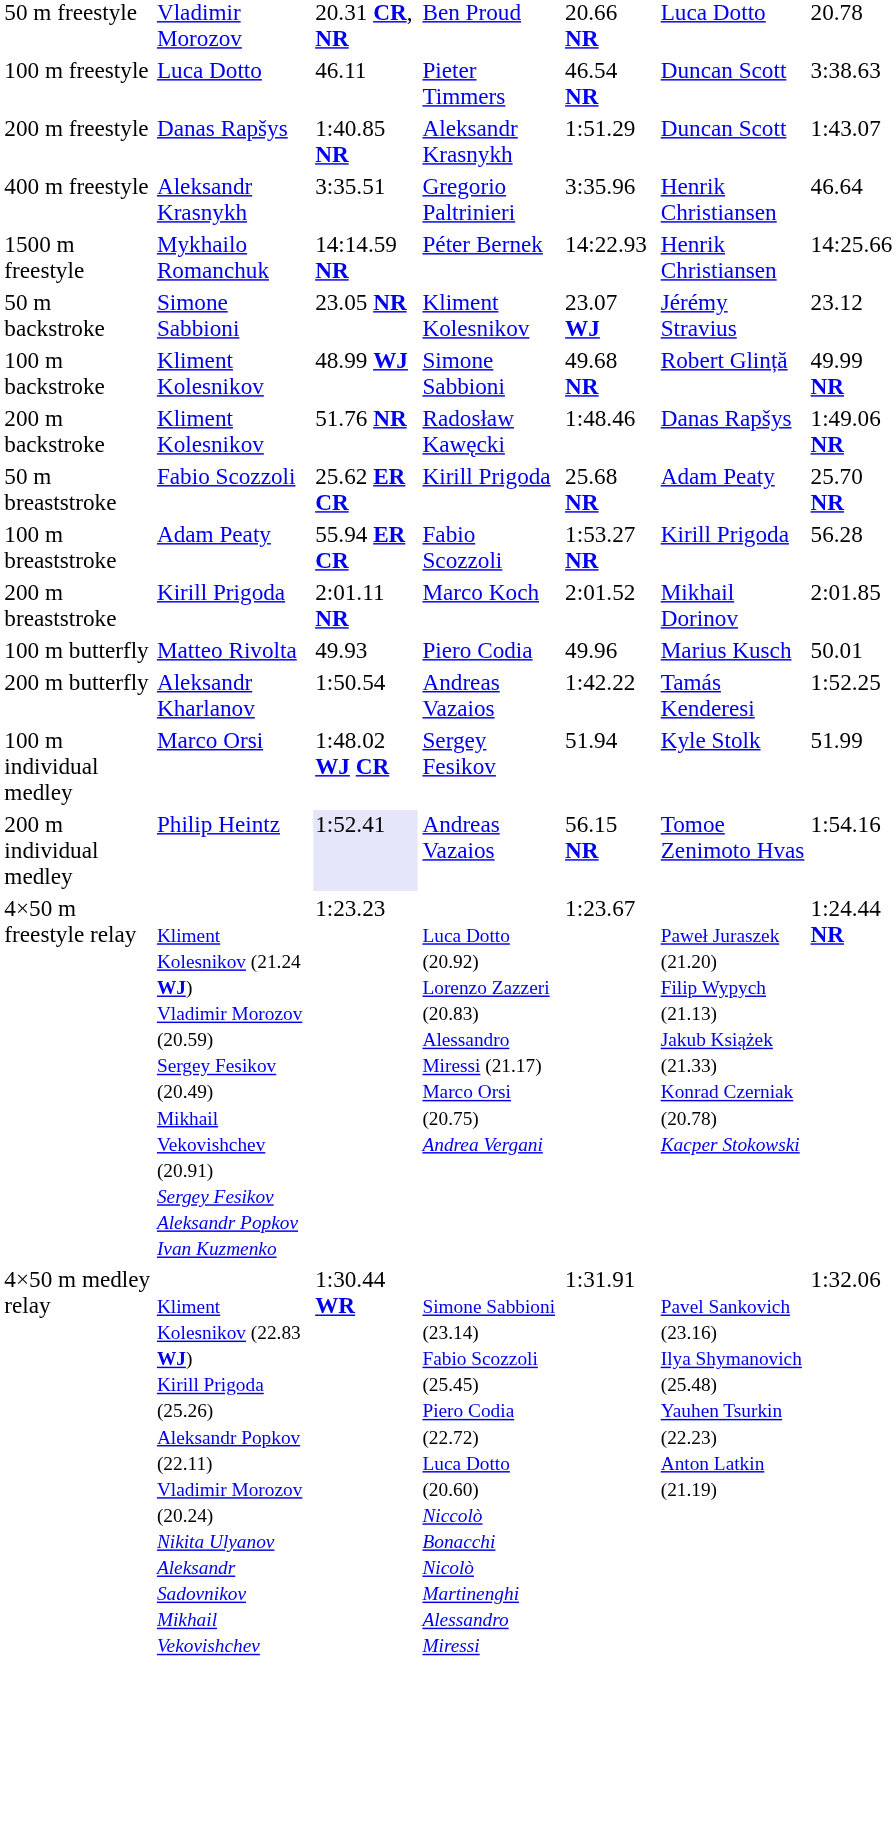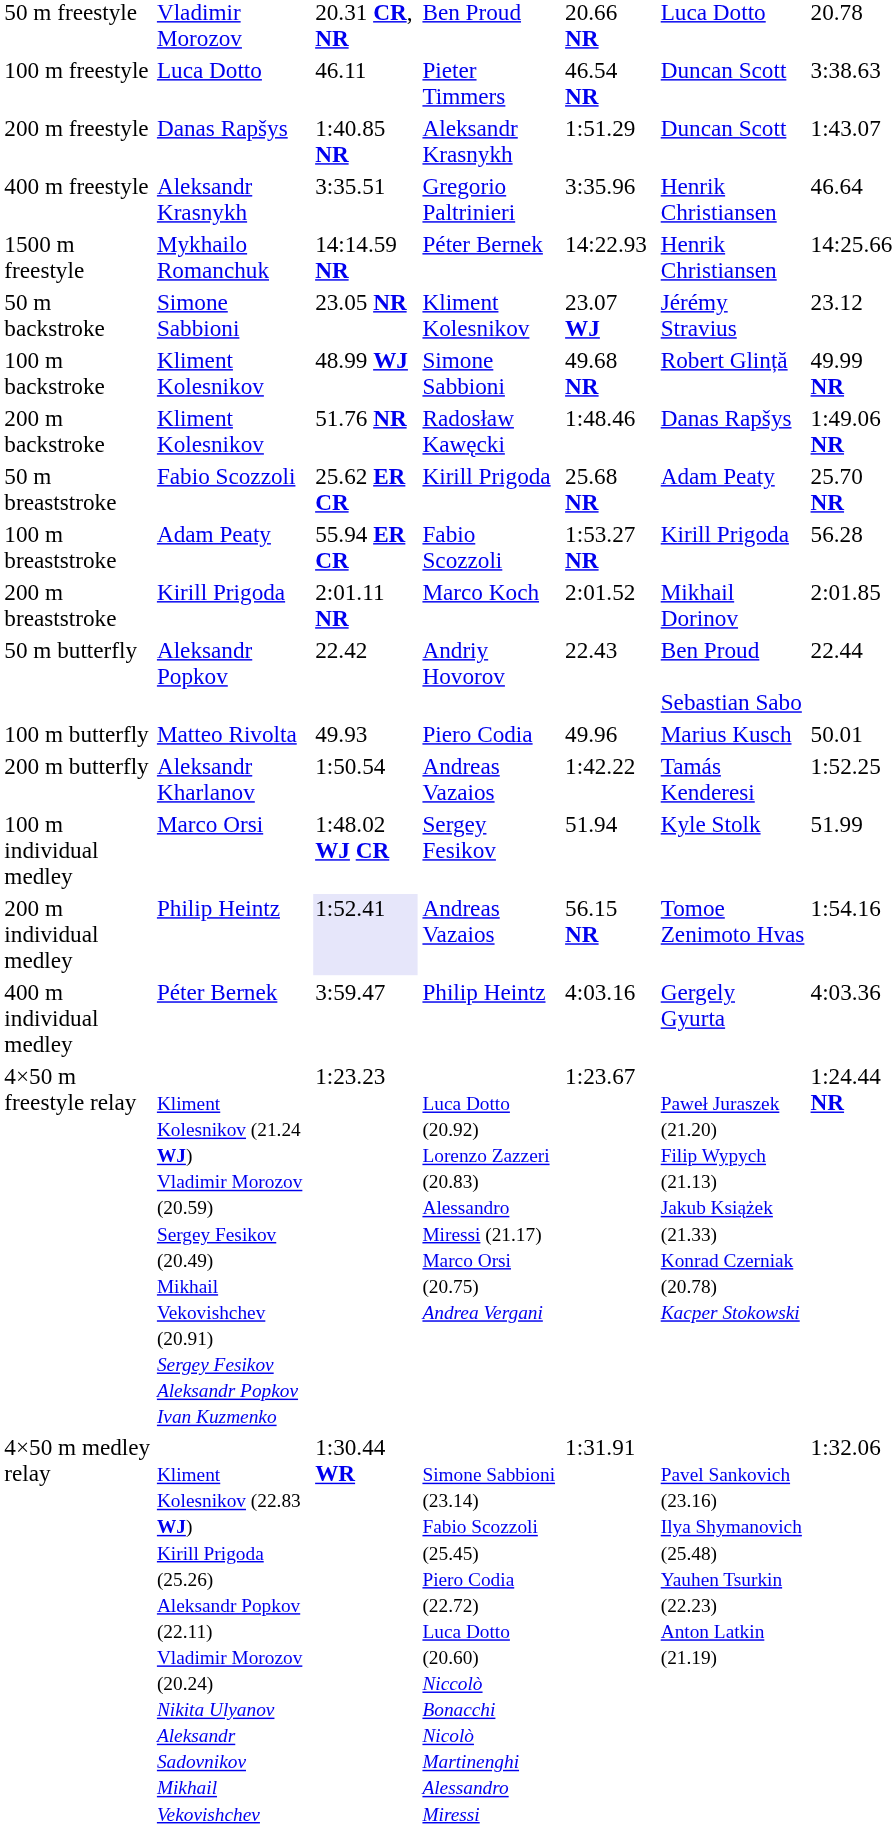 <table>
 <tr valign="top">
 <td>50 m freestyle</td>
 <td><a href='#'>Vladimir Morozov</a><br><small></small></td>
 <td>20.31  <strong><a href='#'>CR</a></strong>, <strong><a href='#'>NR</a></strong></td>
 <td><a href='#'>Ben Proud</a><br><small></small></td>
 <td>20.66 <strong><a href='#'>NR</a></strong></td>
 <td><a href='#'>Luca Dotto</a><br><small></small></td>
 <td>20.78</td>
 </tr>
 <tr valign="top">
 <td>100 m freestyle</td>
 <td><a href='#'>Luca Dotto</a><br><small></small></td>
 <td>46.11</td>
 <td><a href='#'>Pieter Timmers</a><br><small></small></td>
 <td>46.54 <strong><a href='#'>NR</a></strong></td>
 <td><a href='#'>Duncan Scott</a><br><small></small></td>
 <td>3:38.63</td>
 </tr>
 <tr valign="top">
 <td>200 m freestyle</td>
 <td><a href='#'>Danas Rapšys</a><br><small></small></td>
 <td>1:40.85 <strong><a href='#'>NR</a></strong></td>
 <td><a href='#'>Aleksandr Krasnykh</a><br><small></small></td>
 <td>1:51.29</td>
 <td><a href='#'>Duncan Scott</a><br><small></small></td>
 <td>1:43.07</td>
 </tr>
 <tr valign="top">
 <td>400 m freestyle</td>
 <td><a href='#'>Aleksandr Krasnykh</a><br><small></small></td>
 <td>3:35.51</td>
 <td><a href='#'>Gregorio Paltrinieri</a><br><small></small></td>
 <td>3:35.96</td>
 <td><a href='#'>Henrik Christiansen</a><br><small></small></td>
 <td>46.64</td>
 </tr>
 <tr valign="top">
 <td>1500 m freestyle</td>
 <td><a href='#'>Mykhailo Romanchuk</a><br><small></small></td>
 <td>14:14.59 <strong><a href='#'>NR</a></strong></td>
 <td><a href='#'>Péter Bernek</a><br><small></small></td>
 <td>14:22.93</td>
 <td><a href='#'>Henrik Christiansen</a><br><small></small></td>
 <td>14:25.66</td>
 </tr>
 <tr valign="top">
 <td>50 m backstroke</td>
 <td><a href='#'>Simone Sabbioni</a><br><small></small></td>
 <td>23.05 <strong><a href='#'>NR</a></strong></td>
 <td><a href='#'>Kliment Kolesnikov</a><br><small></small></td>
 <td>23.07 <strong><a href='#'>WJ</a></strong></td>
 <td><a href='#'>Jérémy Stravius</a><br><small></small></td>
 <td>23.12</td>
 </tr>
 <tr valign="top">
 <td>100 m backstroke</td>
 <td><a href='#'>Kliment Kolesnikov</a><br><small></small></td>
 <td>48.99 <strong><a href='#'>WJ</a></strong></td>
 <td><a href='#'>Simone Sabbioni</a><br><small></small></td>
 <td>49.68 <strong><a href='#'>NR</a></strong></td>
 <td><a href='#'>Robert Glință</a><br><small></small></td>
 <td>49.99 <strong><a href='#'>NR</a></strong></td>
 </tr>
 <tr valign="top">
 <td>200 m backstroke</td>
 <td><a href='#'>Kliment Kolesnikov</a><br><small></small></td>
 <td>51.76 <strong><a href='#'>NR</a></strong></td>
 <td><a href='#'>Radosław Kawęcki</a><br><small></small></td>
 <td>1:48.46</td>
 <td><a href='#'>Danas Rapšys</a><br><small></small></td>
 <td>1:49.06 <strong><a href='#'>NR</a></strong></td>
 </tr>
 <tr valign="top">
 <td>50 m breaststroke</td>
 <td><a href='#'>Fabio Scozzoli</a><br><small></small></td>
 <td>25.62 <strong><a href='#'>ER</a> <a href='#'>CR</a></strong></td>
 <td><a href='#'>Kirill Prigoda</a><br><small></small></td>
 <td>25.68 <strong><a href='#'>NR</a></strong></td>
 <td><a href='#'>Adam Peaty</a><br><small></small></td>
 <td>25.70 <strong><a href='#'>NR</a></strong></td>
 </tr>
 <tr valign="top">
 <td>100 m breaststroke</td>
 <td><a href='#'>Adam Peaty</a><br><small></small></td>
 <td>55.94 <strong><a href='#'>ER</a> <a href='#'>CR</a></strong></td>
 <td><a href='#'>Fabio Scozzoli</a><br><small></small></td>
 <td>1:53.27 <strong><a href='#'>NR</a></strong></td>
 <td><a href='#'>Kirill Prigoda</a><br><small></small></td>
 <td>56.28</td>
 </tr>
 <tr valign="top">
 <td>200 m breaststroke</td>
 <td><a href='#'>Kirill Prigoda</a><br><small></small></td>
 <td>2:01.11 <strong><a href='#'>NR</a></strong></td>
 <td><a href='#'>Marco Koch</a><br><small></small></td>
 <td>2:01.52</td>
 <td><a href='#'>Mikhail Dorinov</a><br><small></small></td>
 <td>2:01.85</td>
 </tr>
 <tr valign="top">
+<td>50 m butterfly</td>
+<td><a href='#'>Aleksandr Popkov</a><br><small></small></td>
+<td>22.42</td>
+<td><a href='#'>Andriy Hovorov</a><br><small></small></td>
+<td>22.43</td>
+<td><a href='#'>Ben Proud</a><br><small></small><br><a href='#'>Sebastian Sabo</a><br><small></small></td>
+<td>22.44</td>
+</tr>
+<tr valign="top">
 <td>100 m butterfly</td>
 <td><a href='#'>Matteo Rivolta</a><br><small></small></td>
 <td>49.93</td>
 <td><a href='#'>Piero Codia</a><br><small></small></td>
 <td>49.96</td>
 <td><a href='#'>Marius Kusch</a><br><small></small></td>
 <td>50.01</td>
 </tr>
 <tr valign="top">
 <td>200 m butterfly</td>
 <td><a href='#'>Aleksandr Kharlanov</a><br><small></small></td>
 <td>1:50.54</td>
 <td><a href='#'>Andreas Vazaios</a><br><small></small></td>
 <td>1:42.22</td>
 <td><a href='#'>Tamás Kenderesi</a><br><small></small></td>
 <td>1:52.25</td>
 </tr>
 <tr valign="top">
 <td>100 m individual medley</td>
 <td><a href='#'>Marco Orsi</a><br><small></small></td>
 <td>1:48.02 <strong><a href='#'>WJ</a> <a href='#'>CR</a></strong></td>
 <td><a href='#'>Sergey Fesikov</a><br><small></small></td>
 <td>51.94</td>
 <td><a href='#'>Kyle Stolk</a><br><small></small></td>
 <td>51.99</td>
 </tr>
 <tr valign="top">
 <td>200 m individual medley</td>
 <td><a href='#'>Philip Heintz</a><br><small></small></td>
 <td style="background: lavender;">1:52.41</td>
 <td><a href='#'>Andreas Vazaios</a><br><small></small></td>
 <td>56.15 <strong><a href='#'>NR</a></strong></td>
 <td><a href='#'>Tomoe Zenimoto Hvas</a><br><small></small></td>
 <td>1:54.16</td>
 </tr>
 <tr valign="top">
+<td>400 m individual medley</td>
+<td><a href='#'>Péter Bernek</a><br><small></small></td>
+<td>3:59.47</td>
+<td><a href='#'>Philip Heintz</a><br><small></small></td>
+<td>4:03.16</td>
+<td><a href='#'>Gergely Gyurta</a><br><small></small></td>
+<td>4:03.36</td>
+</tr>
+<tr valign="top">
 <td>4×50 m freestyle relay</td>
 <td><br><small><a href='#'>Kliment Kolesnikov</a> (21.24 <strong><a href='#'>WJ</a></strong>)<br><a href='#'>Vladimir Morozov</a> (20.59)<br><a href='#'>Sergey Fesikov</a> (20.49)<br><a href='#'>Mikhail Vekovishchev</a> (20.91)<br><em><a href='#'>Sergey Fesikov</a><br><a href='#'>Aleksandr Popkov</a><br><a href='#'>Ivan Kuzmenko</a></em></small></td>
 <td>1:23.23</td>
 <td><br><small><a href='#'>Luca Dotto</a> (20.92)<br><a href='#'>Lorenzo Zazzeri</a> (20.83)<br><a href='#'>Alessandro Miressi</a> (21.17)<br><a href='#'>Marco Orsi</a> (20.75)<br><em><a href='#'>Andrea Vergani </a></em></small></td>
 <td>1:23.67</td>
 <td><br><small><a href='#'>Paweł Juraszek</a> (21.20)<br><a href='#'>Filip Wypych</a> (21.13)<br><a href='#'>Jakub Książek</a> (21.33)<br><a href='#'>Konrad Czerniak</a> (20.78)<br><em><a href='#'>Kacper Stokowski</a></em></small></td>
 <td>1:24.44 <strong><a href='#'>NR</a></strong></td>
 </tr>
 <tr valign="top">
 <td>4×50 m medley relay</td>
 <td><br><small><a href='#'>Kliment Kolesnikov</a> (22.83 <strong><a href='#'>WJ</a></strong>)<br><a href='#'>Kirill Prigoda</a> (25.26)<br><a href='#'>Aleksandr Popkov</a> (22.11)<br><a href='#'>Vladimir Morozov</a> (20.24)<br><em><a href='#'>Nikita Ulyanov</a><br><a href='#'>Aleksandr Sadovnikov</a><br><a href='#'>Mikhail Vekovishchev</a></em></small></td>
 <td>1:30.44  <strong><a href='#'>WR</a></strong></td>
 <td><br><small><a href='#'>Simone Sabbioni</a> (23.14)<br><a href='#'>Fabio Scozzoli</a> (25.45)<br><a href='#'>Piero Codia</a> (22.72)<br><a href='#'>Luca Dotto</a> (20.60)<br><em><a href='#'>Niccolò Bonacchi</a><br><a href='#'>Nicolò Martinenghi</a><br><a href='#'>Alessandro Miressi</a></em></small></td>
 <td>1:31.91</td>
 <td><br><small><a href='#'>Pavel Sankovich</a> (23.16)<br><a href='#'>Ilya Shymanovich</a> (25.48)<br><a href='#'>Yauhen Tsurkin</a> (22.23)<br><a href='#'>Anton Latkin</a> (21.19)</small></td>
 <td>1:32.06</td>
 </tr>
 </table>
